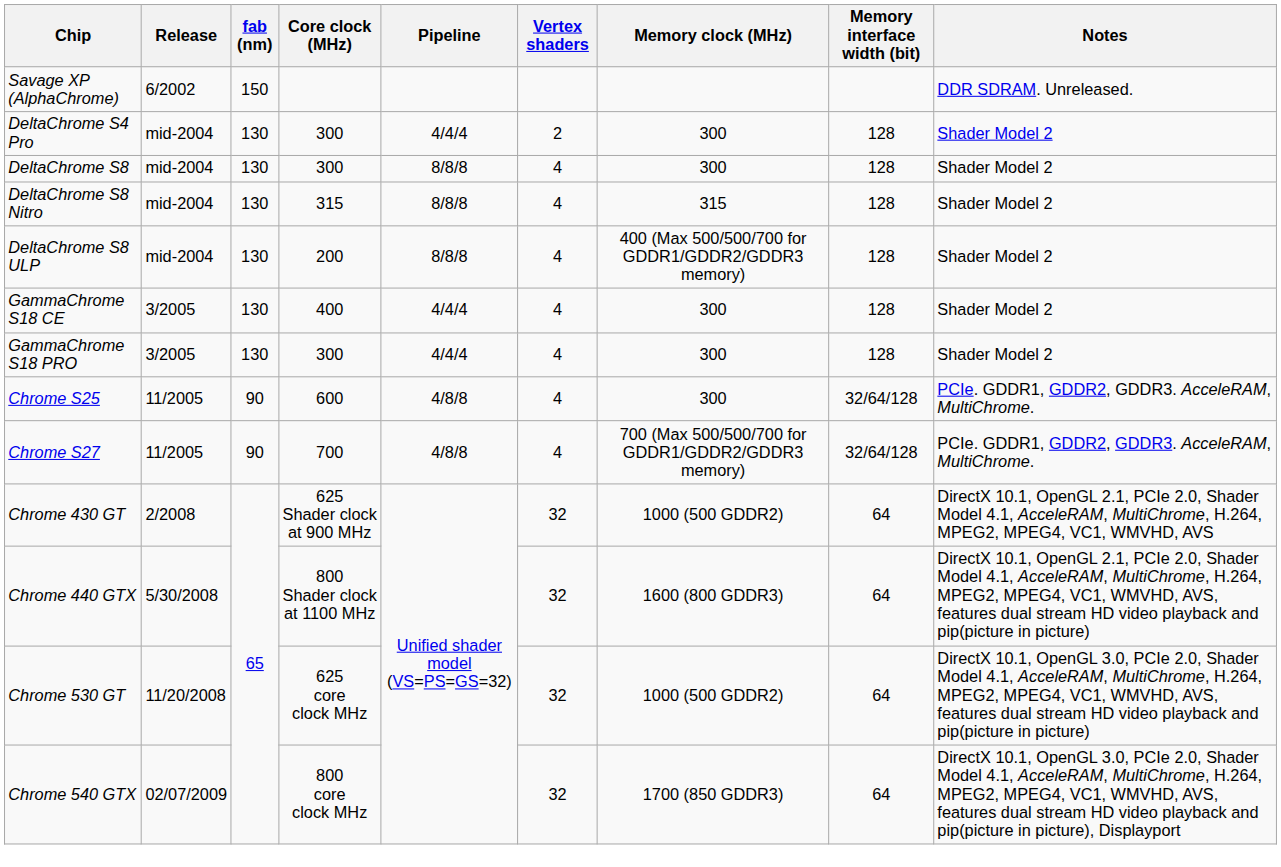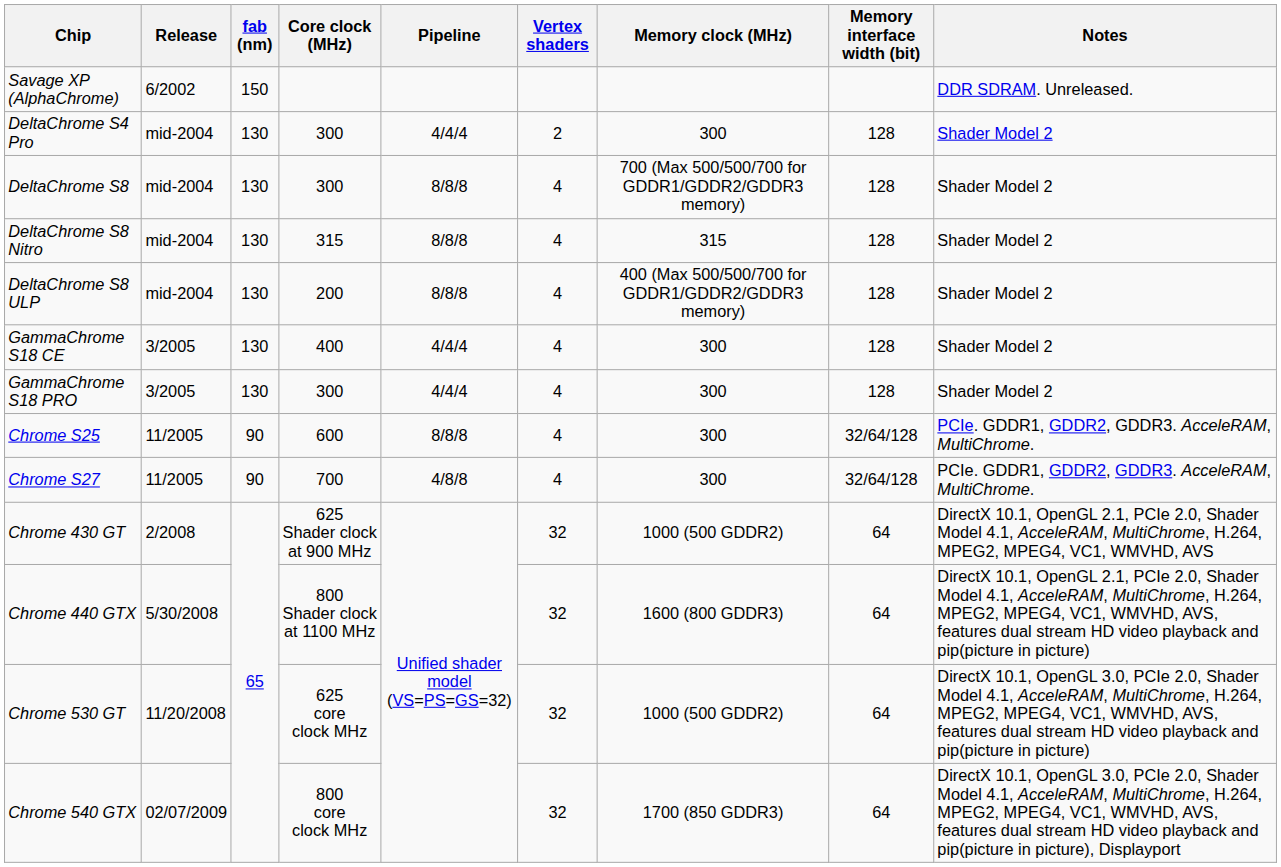 <table class="wikitable">
 <tr>
 <th>Chip</th>
 <th>Release</th>
 <th><a href='#'>fab</a> (nm)</th>
 <th>Core clock (MHz)</th>
 <th>Pipeline</th>
 <th><a href='#'>Vertex shaders</a></th>
 <th>Memory clock (MHz)</th>
 <th>Memory interface width (bit)</th>
 <th>Notes</th>
 </tr>
 <tr>
 <td><em>Savage XP (AlphaChrome)</em></td>
 <td>6/2002</td>
 <td align="center">150</td>
 <td align="center"></td>
 <td align="center"></td>
 <td align="center"></td>
 <td align="center"></td>
 <td align="center"></td>
 <td><a href='#'>DDR SDRAM</a>. Unreleased.</td>
 </tr>
 <tr>
 <td><em>DeltaChrome S4 Pro</em></td>
 <td>mid-2004</td>
 <td align="center">130</td>
 <td align="center">300</td>
 <td align="center">4/4/4</td>
 <td align="center">2</td>
 <td align="center">300</td>
 <td align="center">128</td>
 <td><a href='#'>Shader Model 2</a></td>
 </tr>
 <tr>
 <td><em>DeltaChrome S8</em></td>
 <td>mid-2004</td>
 <td align="center">130</td>
 <td align="center">300</td>
 <td align="center">8/8/8</td>
 <td align="center">4</td>
-<td align="center">300</td>
+<td align="center">700 (Max 500/500/700 for GDDR1/GDDR2/GDDR3 memory)</td>
 <td align="center">128</td>
 <td>Shader Model 2</td>
 </tr>
 <tr>
 <td><em>DeltaChrome S8 Nitro</em></td>
 <td>mid-2004</td>
 <td align="center">130</td>
 <td align="center">315</td>
 <td align="center">8/8/8</td>
 <td align="center">4</td>
 <td align="center">315</td>
 <td align="center">128</td>
 <td>Shader Model 2</td>
 </tr>
 <tr>
 <td><em>DeltaChrome S8 ULP</em></td>
 <td>mid-2004</td>
 <td align="center">130</td>
 <td align="center">200</td>
 <td align="center">8/8/8</td>
 <td align="center">4</td>
 <td align="center">400 (Max 500/500/700 for GDDR1/GDDR2/GDDR3 memory)</td>
 <td align="center">128</td>
 <td>Shader Model 2</td>
 </tr>
 <tr>
 <td><em>GammaChrome S18 CE</em></td>
 <td>3/2005</td>
 <td align="center">130</td>
 <td align="center">400</td>
 <td align="center">4/4/4</td>
 <td align="center">4</td>
 <td align="center">300</td>
 <td align="center">128</td>
 <td>Shader Model 2</td>
 </tr>
 <tr>
 <td><em>GammaChrome S18 PRO</em></td>
 <td>3/2005</td>
 <td align="center">130</td>
 <td align="center">300</td>
 <td align="center">4/4/4</td>
 <td align="center">4</td>
 <td align="center">300</td>
 <td align="center">128</td>
 <td>Shader Model 2</td>
 </tr>
 <tr>
 <td><em><a href='#'>Chrome S25</a></em></td>
 <td>11/2005</td>
 <td align="center">90</td>
 <td align="center">600</td>
-<td align="center">4/8/8</td>
+<td align="center">8/8/8</td>
 <td align="center">4</td>
 <td align="center">300</td>
 <td align="center">32/64/128</td>
 <td><a href='#'>PCIe</a>. GDDR1, <a href='#'>GDDR2</a>, GDDR3. <em>AcceleRAM</em>, <em>MultiChrome</em>.</td>
 </tr>
 <tr>
 <td><em><a href='#'>Chrome S27</a></em></td>
 <td>11/2005</td>
 <td align="center">90</td>
 <td align="center">700</td>
 <td align="center">4/8/8</td>
 <td align="center">4</td>
-<td align="center">700 (Max 500/500/700 for GDDR1/GDDR2/GDDR3 memory)</td>
+<td align="center">300</td>
 <td align="center">32/64/128</td>
 <td>PCIe. GDDR1, <a href='#'>GDDR2</a>, <a href='#'>GDDR3</a>. <em>AcceleRAM</em>, <em>MultiChrome</em>.</td>
 </tr>
 <tr>
 <td><em>Chrome 430 GT</em></td>
 <td>2/2008</td>
 <td rowspan=4 align="center"><a href='#'>65</a></td>
 <td align="center">625<br> Shader clock at 900 MHz</td>
 <td rowspan=4 align="center"><a href='#'>Unified shader model</a><br> (<a href='#'>VS</a>=<a href='#'>PS</a>=<a href='#'>GS</a>=32)</td>
 <td align="center">32</td>
 <td align="center">1000 (500 GDDR2)</td>
 <td align="center">64</td>
 <td>DirectX 10.1, OpenGL 2.1, PCIe 2.0, Shader Model 4.1, <em>AcceleRAM</em>, <em>MultiChrome</em>, H.264, MPEG2, MPEG4, VC1, WMVHD, AVS</td>
 </tr>
 <tr>
 <td><em>Chrome 440 GTX</em></td>
 <td>5/30/2008</td>
 <td align="center">800<br> Shader clock at 1100 MHz</td>
 <td align="center">32</td>
 <td align="center">1600 (800 GDDR3)</td>
 <td align="center">64</td>
 <td>DirectX 10.1, OpenGL 2.1, PCIe 2.0, Shader Model 4.1, <em>AcceleRAM</em>, <em>MultiChrome</em>, H.264, MPEG2, MPEG4, VC1, WMVHD, AVS, features dual stream HD video playback and pip(picture in picture)</td>
 </tr>
 <tr>
 <td><em>Chrome 530 GT</em></td>
 <td>11/20/2008</td>
 <td align="center">625<br> core clock MHz</td>
 <td align="center">32</td>
 <td align="center">1000 (500 GDDR2)</td>
 <td align="center">64</td>
 <td>DirectX 10.1, OpenGL 3.0, PCIe 2.0, Shader Model 4.1, <em>AcceleRAM</em>, <em>MultiChrome</em>, H.264, MPEG2, MPEG4, VC1, WMVHD, AVS, features dual stream HD video playback and pip(picture in picture)</td>
 </tr>
 <tr>
 <td><em>Chrome 540 GTX</em></td>
 <td>02/07/2009</td>
 <td align="center">800<br> core clock MHz</td>
 <td align="center">32</td>
 <td align="center">1700 (850 GDDR3)</td>
 <td align="center">64</td>
 <td>DirectX 10.1, OpenGL 3.0, PCIe 2.0, Shader Model 4.1, <em>AcceleRAM</em>, <em>MultiChrome</em>, H.264, MPEG2, MPEG4, VC1, WMVHD, AVS, features dual stream HD video playback and pip(picture in picture), Displayport</td>
 </tr>
 </table>
